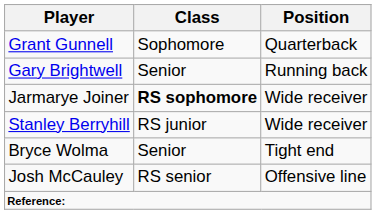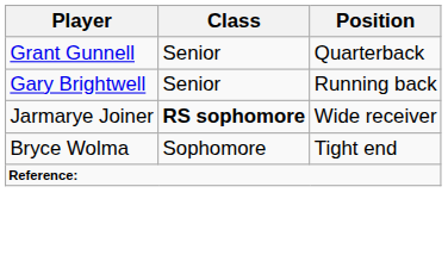 <table class="wikitable">
 <tr>
 <th>Player</th>
 <th>Class</th>
 <th>Position</th>
 </tr>
 <tr>
 <td><a href='#'>Grant Gunnell</a></td>
-<td>Sophomore</td>
+<td>Senior</td>
 <td>Quarterback</td>
 </tr>
 <tr>
 <td><a href='#'>Gary Brightwell</a></td>
 <td>Senior</td>
 <td>Running back</td>
 </tr>
 <tr>
 <td>Jarmarye Joiner</td>
 <td><strong>RS sophomore</strong></td>
 <td>Wide receiver</td>
 </tr>
 <tr>
-<td><a href='#'>Stanley Berryhill</a></td>
-<td>RS junior</td>
-<td>Wide receiver</td>
-</tr>
-<tr>
 <td>Bryce Wolma</td>
-<td>Senior</td>
+<td>Sophomore</td>
 <td>Tight end</td>
-</tr>
-<tr>
-<td>Josh McCauley</td>
-<td>RS senior</td>
-<td>Offensive line</td>
 </tr>
 <tr>
 <td colspan="3"  style="font-size:8pt; text-align:left;"><strong>Reference:</strong></td>
 </tr>
 </table>
